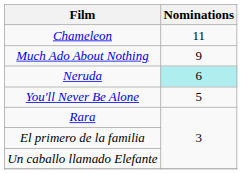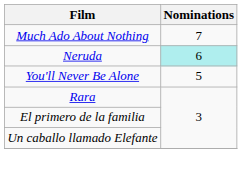 <table class="wikitable" rowspan="2" style="text-align:center;">
 <tr>
 <th>Film</th>
 <th>Nominations</th>
 </tr>
 <tr>
-<td><em><a href='#'>Chameleon</a></em></td>
-<td>11</td>
-</tr>
-<tr>
 <td><em><a href='#'>Much Ado About Nothing</a></em></td>
-<td>9</td>
+<td>7</td>
 </tr>
 <tr>
 <td><em><a href='#'>Neruda</a></em></td>
 <td style="background: paleturquoise;">6</td>
 </tr>
 <tr>
 <td><em><a href='#'>You'll Never Be Alone</a></em></td>
 <td>5</td>
 </tr>
 <tr>
 <td><em><a href='#'>Rara</a></em></td>
 <td rowspan="3">3</td>
 </tr>
 <tr>
 <td><em>El primero de la familia</em></td>
 </tr>
 <tr>
 <td><em>Un caballo llamado Elefante</em></td>
 </tr>
 <tr>
 </tr>
 </table>
